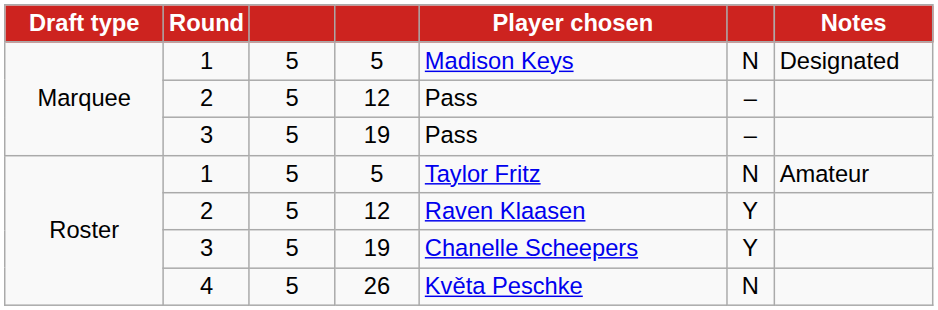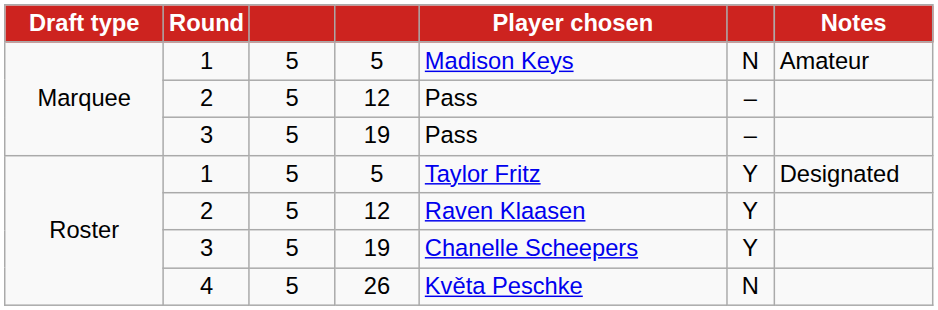 <table class="wikitable" style="text-align:left">
 <tr>
 <th style="background:#CD231F; color:white" width="100px">Draft type</th>
 <th style="background:#CD231F; color:white" width="50px">Round</th>
 <th style="background:#CD231F; color:white" width="50px"></th>
 <th style="background:#CD231F; color:white" width="50px"></th>
 <th style="background:#CD231F; color:white" width="200px">Player chosen</th>
 <th style="background:#CD231F; color:white" width="25px"></th>
 <th style="background:#CD231F; color:white" width="100px">Notes</th>
 </tr>
 <tr>
 <td rowspan="3" style="text-align:center">Marquee</td>
 <td style="text-align:center">1</td>
 <td style="text-align:center">5</td>
 <td style="text-align:center">5</td>
 <td> <a href='#'>Madison Keys</a></td>
 <td style="text-align:center">N</td>
-<td>Designated</td>
+<td>Amateur</td>
 </tr>
 <tr>
 <td style="text-align:center">2</td>
 <td style="text-align:center">5</td>
 <td style="text-align:center">12</td>
 <td>Pass</td>
 <td style="text-align:center">–</td>
 <td></td>
 </tr>
 <tr>
 <td style="text-align:center">3</td>
 <td style="text-align:center">5</td>
 <td style="text-align:center">19</td>
 <td>Pass</td>
 <td style="text-align:center">–</td>
 <td></td>
 </tr>
 <tr>
 <td rowspan="4" style="text-align:center">Roster</td>
 <td style="text-align:center">1</td>
 <td style="text-align:center">5</td>
 <td style="text-align:center">5</td>
 <td> <a href='#'>Taylor Fritz</a></td>
-<td style="text-align:center">N</td>
-<td>Amateur</td>
+<td style="text-align:center">Y</td>
+<td>Designated</td>
 </tr>
 <tr>
 <td style="text-align:center">2</td>
 <td style="text-align:center">5</td>
 <td style="text-align:center">12</td>
 <td> <a href='#'>Raven Klaasen</a></td>
 <td style="text-align:center">Y</td>
 <td></td>
 </tr>
 <tr>
 <td style="text-align:center">3</td>
 <td style="text-align:center">5</td>
 <td style="text-align:center">19</td>
 <td> <a href='#'>Chanelle Scheepers</a></td>
 <td style="text-align:center">Y</td>
 <td></td>
 </tr>
 <tr>
 <td style="text-align:center">4</td>
 <td style="text-align:center">5</td>
 <td style="text-align:center">26</td>
 <td> <a href='#'>Květa Peschke</a></td>
 <td style="text-align:center">N</td>
 <td></td>
 </tr>
 </table>
